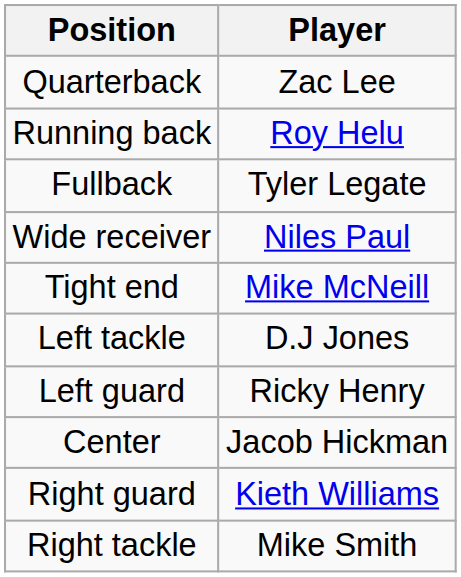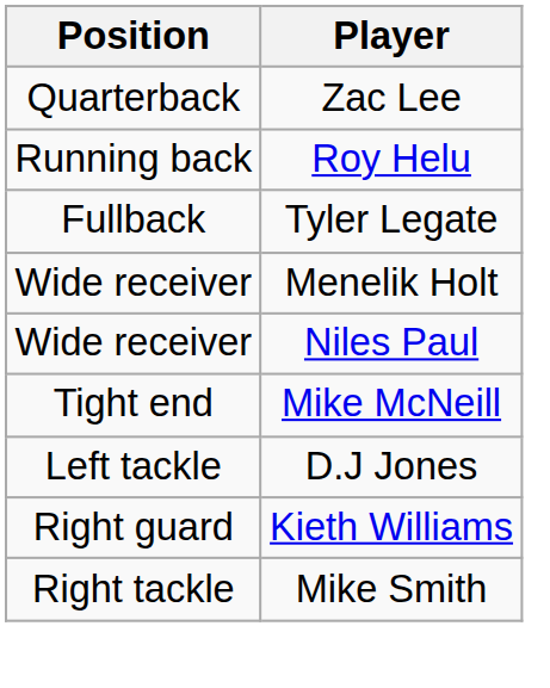 <table class="wikitable" style="text-align: center;">
 <tr>
 <th>Position</th>
 <th>Player</th>
 </tr>
 <tr>
 <td>Quarterback</td>
 <td>Zac Lee</td>
 </tr>
 <tr>
 <td>Running back</td>
 <td><a href='#'>Roy Helu</a></td>
 </tr>
 <tr>
 <td>Fullback</td>
 <td>Tyler Legate</td>
 </tr>
 <tr>
 <td>Wide receiver</td>
+<td>Menelik Holt</td>
+</tr>
+<tr>
+<td>Wide receiver</td>
 <td><a href='#'>Niles Paul</a></td>
 </tr>
 <tr>
 <td>Tight end</td>
 <td><a href='#'>Mike McNeill</a></td>
 </tr>
 <tr>
 <td>Left tackle</td>
 <td>D.J Jones</td>
 </tr>
 <tr>
-<td>Left guard</td>
-<td>Ricky Henry</td>
-</tr>
-<tr>
-<td>Center</td>
-<td>Jacob Hickman</td>
-</tr>
-<tr>
 <td>Right guard</td>
 <td><a href='#'>Kieth Williams</a></td>
 </tr>
 <tr>
 <td>Right tackle</td>
 <td>Mike Smith</td>
 </tr>
 </table>
